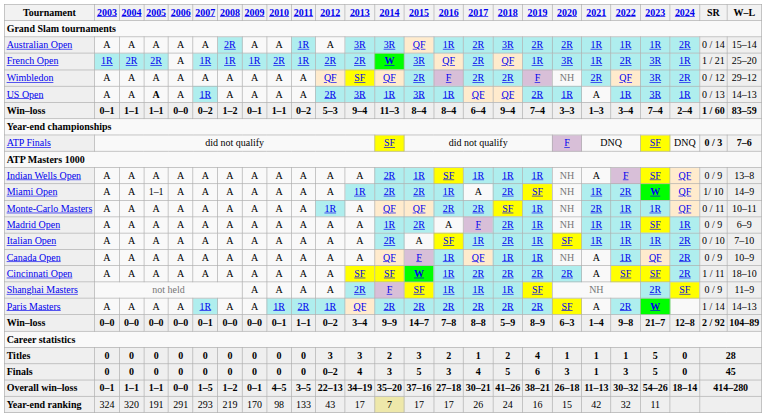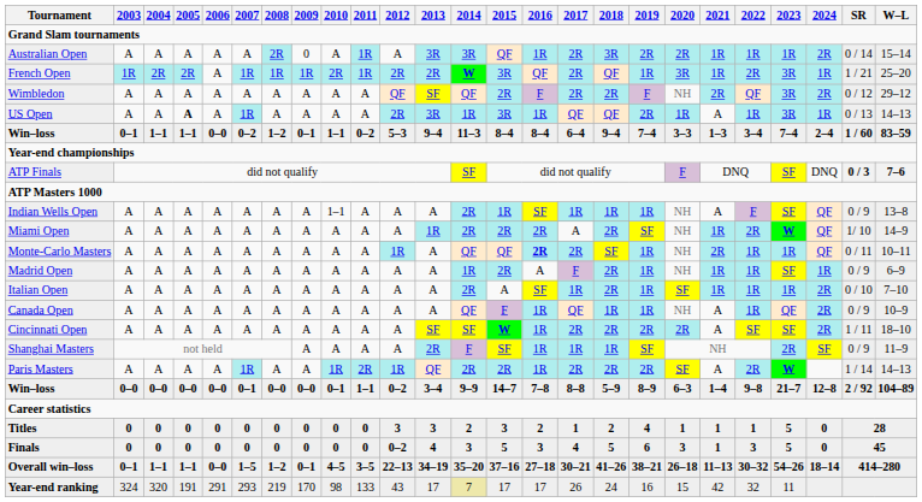 <table class="wikitable nowrap" style=text-align:center;font-size:96%>
 <tr>
 <th>Tournament</th>
 <th><a href='#'>2003</a></th>
 <th><a href='#'>2004</a></th>
 <th><a href='#'>2005</a></th>
 <th><a href='#'>2006</a></th>
 <th><a href='#'>2007</a></th>
 <th><a href='#'>2008</a></th>
 <th><a href='#'>2009</a></th>
 <th><a href='#'>2010</a></th>
 <th><a href='#'>2011</a></th>
 <th><a href='#'>2012</a></th>
 <th><a href='#'>2013</a></th>
 <th><a href='#'>2014</a></th>
 <th><a href='#'>2015</a></th>
 <th><a href='#'>2016</a></th>
 <th><a href='#'>2017</a></th>
 <th><a href='#'>2018</a></th>
 <th><a href='#'>2019</a></th>
 <th><a href='#'>2020</a></th>
 <th><a href='#'>2021</a></th>
 <th><a href='#'>2022</a></th>
 <th><a href='#'>2023</a></th>
 <th><a href='#'>2024</a></th>
 <th>SR</th>
 <th>W–L</th>
 </tr>
 <tr>
 <td colspan=25 align=left><strong>Grand Slam tournaments</strong></td>
 </tr>
 <tr>
 <td align=left bgcolor=efefef><a href='#'>Australian Open</a></td>
 <td>A</td>
 <td>A</td>
 <td>A</td>
 <td>A</td>
 <td>A</td>
 <td bgcolor=afeeee><a href='#'>2R</a></td>
-<td>A</td>
+<td>0</td>
 <td>A</td>
 <td bgcolor=afeeee><a href='#'>1R</a></td>
 <td>A</td>
 <td bgcolor=afeeee><a href='#'>3R</a></td>
 <td bgcolor=afeeee><a href='#'>3R</a></td>
 <td bgcolor=ffebcd><a href='#'>QF</a></td>
 <td bgcolor=afeeee><a href='#'>1R</a></td>
 <td bgcolor=afeeee><a href='#'>2R</a></td>
 <td bgcolor=afeeee><a href='#'>3R</a></td>
 <td bgcolor=afeeee><a href='#'>2R</a></td>
 <td bgcolor=afeeee><a href='#'>2R</a></td>
 <td bgcolor=afeeee><a href='#'>1R</a></td>
 <td bgcolor=afeeee><a href='#'>1R</a></td>
 <td bgcolor=afeeee><a href='#'>1R</a></td>
 <td bgcolor=afeeee><a href='#'>2R</a></td>
 <td bgcolor=efefef>0 / 14</td>
 <td bgcolor=efefef>15–14</td>
 </tr>
 <tr>
 <td align=left bgcolor=efefef><a href='#'>French Open</a></td>
 <td bgcolor=afeeee><a href='#'>1R</a></td>
 <td bgcolor=afeeee><a href='#'>2R</a></td>
 <td bgcolor=afeeee><a href='#'>2R</a></td>
 <td>A</td>
 <td bgcolor=afeeee><a href='#'>1R</a></td>
 <td bgcolor=afeeee><a href='#'>1R</a></td>
 <td bgcolor=afeeee><a href='#'>1R</a></td>
 <td bgcolor=afeeee><a href='#'>2R</a></td>
 <td bgcolor=afeeee><a href='#'>1R</a></td>
 <td bgcolor=afeeee><a href='#'>2R</a></td>
 <td bgcolor=afeeee><a href='#'>2R</a></td>
 <td bgcolor=lime><a href='#'><strong>W</strong></a></td>
 <td bgcolor=afeeee><a href='#'>3R</a></td>
 <td bgcolor=ffebcd><a href='#'>QF</a></td>
 <td bgcolor=afeeee><a href='#'>2R</a></td>
 <td bgcolor=ffebcd><a href='#'>QF</a></td>
 <td bgcolor=afeeee><a href='#'>1R</a></td>
 <td bgcolor=afeeee><a href='#'>3R</a></td>
 <td bgcolor=afeeee><a href='#'>1R</a></td>
 <td bgcolor=afeeee><a href='#'>2R</a></td>
 <td bgcolor=afeeee><a href='#'>3R</a></td>
 <td bgcolor=afeeee><a href='#'>1R</a></td>
 <td bgcolor=efefef>1 / 21</td>
 <td bgcolor=efefef>25–20</td>
 </tr>
 <tr>
 <td align=left bgcolor=efefef><a href='#'>Wimbledon</a></td>
 <td>A</td>
 <td>A</td>
 <td>A</td>
 <td>A</td>
 <td>A</td>
 <td>A</td>
 <td>A</td>
 <td>A</td>
 <td>A</td>
 <td bgcolor=ffebcd><a href='#'>QF</a></td>
 <td bgcolor=yellow><a href='#'>SF</a></td>
 <td bgcolor=ffebcd><a href='#'>QF</a></td>
 <td bgcolor=afeeee><a href='#'>2R</a></td>
 <td bgcolor=thistle><a href='#'>F</a></td>
 <td bgcolor=afeeee><a href='#'>2R</a></td>
 <td bgcolor=afeeee><a href='#'>2R</a></td>
 <td bgcolor=thistle><a href='#'>F</a></td>
 <td style=color:#767676>NH</td>
 <td bgcolor=afeeee><a href='#'>2R</a></td>
 <td bgcolor=ffebcd><a href='#'>QF</a></td>
 <td bgcolor=afeeee><a href='#'>3R</a></td>
 <td bgcolor=afeeee><a href='#'>2R</a></td>
 <td bgcolor=efefef>0 / 12</td>
 <td bgcolor=efefef>29–12</td>
 </tr>
 <tr>
 <td align=left bgcolor=efefef><a href='#'>US Open</a></td>
 <td>A</td>
 <td>A</td>
 <td><strong>A</strong></td>
 <td>A</td>
 <td bgcolor=afeeee><a href='#'>1R</a></td>
 <td>A</td>
 <td>A</td>
 <td>A</td>
 <td>A</td>
 <td bgcolor=afeeee><a href='#'>2R</a></td>
 <td bgcolor=afeeee><a href='#'>3R</a></td>
 <td bgcolor=afeeee><a href='#'>1R</a></td>
 <td bgcolor=afeeee><a href='#'>3R</a></td>
 <td bgcolor=afeeee><a href='#'>1R</a></td>
 <td bgcolor=ffebcd><a href='#'>QF</a></td>
 <td bgcolor=ffebcd><a href='#'>QF</a></td>
 <td bgcolor=afeeee><a href='#'>2R</a></td>
 <td bgcolor=afeeee><a href='#'>1R</a></td>
 <td>A</td>
 <td bgcolor=afeeee><a href='#'>1R</a></td>
 <td bgcolor=afeeee><a href='#'>3R</a></td>
 <td bgcolor=afeeee><a href='#'>1R</a></td>
 <td bgcolor=efefef>0 / 13</td>
 <td bgcolor=efefef>14–13</td>
 </tr>
 <tr style=font-weight:bold;background:#efefef>
 <td style=text-align:left>Win–loss</td>
 <td>0–1</td>
 <td>1–1</td>
 <td>1–1</td>
 <td>0–0</td>
 <td>0–2</td>
 <td>1–2</td>
 <td>0–1</td>
 <td>1–1</td>
 <td>0–2</td>
 <td>5–3</td>
 <td>9–4</td>
 <td>11–3</td>
 <td>8–4</td>
 <td>8–4</td>
 <td>6–4</td>
 <td>9–4</td>
 <td>7–4</td>
 <td>3–3</td>
 <td>1–3</td>
 <td>3–4</td>
 <td>7–4</td>
 <td>2–4</td>
 <td>1 / 60</td>
 <td>83–59</td>
 </tr>
 <tr>
 <td colspan=25 align=left><strong>Year-end championships</strong></td>
 </tr>
 <tr>
 <td align=left bgcolor=efefef><a href='#'>ATP Finals</a></td>
 <td colspan=11>did not qualify</td>
 <td bgcolor=yellow><a href='#'>SF</a></td>
 <td colspan=5>did not qualify</td>
 <td bgcolor=thistle><a href='#'>F</a></td>
 <td colspan=2>DNQ</td>
 <td bgcolor=yellow><a href='#'>SF</a></td>
 <td>DNQ</td>
 <th>0 / 3</th>
 <th>7–6</th>
 </tr>
 <tr>
 <td colspan=25 align=left><strong>ATP Masters 1000</strong></td>
 </tr>
 <tr>
 <td align=left bgcolor=efefef><a href='#'>Indian Wells Open</a></td>
 <td>A</td>
 <td>A</td>
 <td>A</td>
 <td>A</td>
 <td>A</td>
 <td>A</td>
 <td>A</td>
-<td>A</td>
+<td>1–1</td>
 <td>A</td>
 <td>A</td>
 <td>A</td>
 <td bgcolor=afeeee><a href='#'>2R</a></td>
 <td bgcolor=afeeee><a href='#'>1R</a></td>
 <td bgcolor=yellow><a href='#'>SF</a></td>
 <td bgcolor=afeeee><a href='#'>1R</a></td>
 <td bgcolor=afeeee><a href='#'>1R</a></td>
 <td bgcolor=afeeee><a href='#'>1R</a></td>
 <td style="color:#767676">NH</td>
 <td>A</td>
 <td bgcolor=thistle><a href='#'>F</a></td>
 <td bgcolor=yellow><a href='#'>SF</a></td>
 <td bgcolor=ffebcd><a href='#'>QF</a></td>
 <td bgcolor=efefef>0 / 9</td>
 <td bgcolor=efefef>13–8</td>
 </tr>
 <tr>
 <td align=left bgcolor=efefef><a href='#'>Miami Open</a></td>
 <td>A</td>
 <td>A</td>
-<td>1–1</td>
+<td>A</td>
 <td>A</td>
 <td>A</td>
 <td>A</td>
 <td>A</td>
 <td>A</td>
 <td>A</td>
 <td>A</td>
 <td bgcolor=afeeee><a href='#'>1R</a></td>
 <td bgcolor=afeeee><a href='#'>2R</a></td>
 <td bgcolor=afeeee><a href='#'>2R</a></td>
-<td bgcolor=afeeee><a href='#'>1R</a></td>
+<td bgcolor=afeeee><a href='#'>2R</a></td>
 <td>A</td>
 <td bgcolor=afeeee><a href='#'>2R</a></td>
 <td bgcolor=yellow><a href='#'>SF</a></td>
 <td style=color:#767676>NH</td>
 <td bgcolor=afeeee><a href='#'>1R</a></td>
 <td bgcolor=afeeee><a href='#'>2R</a></td>
 <td bgcolor=lime><a href='#'><strong>W</strong></a></td>
 <td bgcolor=ffebcd><a href='#'>QF</a></td>
 <td bgcolor=efefef>1/ 10</td>
 <td bgcolor=efefef>14–9</td>
 </tr>
 <tr>
 <td align=left bgcolor=efefef><a href='#'>Monte-Carlo Masters</a></td>
 <td>A</td>
 <td>A</td>
 <td>A</td>
 <td>A</td>
 <td>A</td>
 <td>A</td>
 <td>A</td>
 <td>A</td>
 <td>A</td>
 <td bgcolor=afeeee><a href='#'>1R</a></td>
 <td>A</td>
 <td bgcolor=ffebcd><a href='#'>QF</a></td>
 <td bgcolor=ffebcd><a href='#'>QF</a></td>
-<td bgcolor=afeeee><a href='#'>2R</a></td>
+<td bgcolor=afeeee><strong><a href='#'>2R</a></strong></td>
 <td bgcolor=afeeee><a href='#'>2R</a></td>
 <td bgcolor=yellow><a href='#'>SF</a></td>
 <td bgcolor=afeeee><a href='#'>1R</a></td>
 <td style=color:#767676>NH</td>
 <td bgcolor=afeeee><a href='#'>2R</a></td>
 <td bgcolor=afeeee><a href='#'>1R</a></td>
 <td bgcolor=afeeee><a href='#'>1R</a></td>
 <td bgcolor=ffebcd><a href='#'>QF</a></td>
 <td bgcolor=efefef>0 / 11</td>
 <td bgcolor=efefef>10–11</td>
 </tr>
 <tr>
 <td align=left bgcolor=efefef><a href='#'>Madrid Open</a></td>
 <td>A</td>
 <td>A</td>
 <td>A</td>
 <td>A</td>
 <td>A</td>
 <td>A</td>
 <td>A</td>
 <td>A</td>
 <td>A</td>
 <td>A</td>
 <td>A</td>
 <td bgcolor=afeeee><a href='#'>1R</a></td>
 <td bgcolor=afeeee><a href='#'>2R</a></td>
 <td>A</td>
 <td bgcolor=thistle><a href='#'>F</a></td>
 <td bgcolor=afeeee><a href='#'>2R</a></td>
 <td bgcolor=afeeee><a href='#'>1R</a></td>
 <td style=color:#767676>NH</td>
 <td bgcolor=afeeee><a href='#'>1R</a></td>
 <td bgcolor=afeeee><a href='#'>1R</a></td>
 <td bgcolor=yellow><a href='#'>SF</a></td>
 <td bgcolor=afeeee><a href='#'>1R</a></td>
 <td bgcolor=efefef>0 / 9</td>
 <td bgcolor=efefef>6–9</td>
 </tr>
 <tr>
 <td align=left bgcolor=efefef><a href='#'>Italian Open</a></td>
 <td>A</td>
 <td>A</td>
 <td>A</td>
 <td>A</td>
 <td>A</td>
 <td>A</td>
 <td>A</td>
 <td>A</td>
 <td>A</td>
 <td>A</td>
 <td>A</td>
 <td bgcolor=afeeee><a href='#'>2R</a></td>
 <td>A</td>
 <td bgcolor=yellow><a href='#'>SF</a></td>
 <td bgcolor=afeeee><a href='#'>1R</a></td>
 <td bgcolor=afeeee><a href='#'>2R</a></td>
 <td bgcolor=afeeee><a href='#'>1R</a></td>
 <td bgcolor=yellow><a href='#'>SF</a></td>
 <td bgcolor=afeeee><a href='#'>1R</a></td>
 <td bgcolor=afeeee><a href='#'>1R</a></td>
 <td bgcolor=afeeee><a href='#'>1R</a></td>
 <td bgcolor=afeeee><a href='#'>2R</a></td>
 <td bgcolor=efefef>0 / 10</td>
 <td bgcolor=efefef>7–10</td>
 </tr>
 <tr>
 <td align=left bgcolor=efefef><a href='#'>Canada Open</a></td>
 <td>A</td>
 <td>A</td>
 <td>A</td>
 <td>A</td>
 <td>A</td>
 <td>A</td>
 <td>A</td>
 <td>A</td>
 <td>A</td>
 <td>A</td>
 <td>A</td>
 <td bgcolor=ffebcd><a href='#'>QF</a></td>
 <td bgcolor=thistle><a href='#'>F</a></td>
 <td bgcolor=afeeee><a href='#'>1R</a></td>
 <td bgcolor=ffebcd><a href='#'>QF</a></td>
 <td bgcolor=afeeee><a href='#'>1R</a></td>
 <td bgcolor=afeeee><a href='#'>1R</a></td>
 <td style=color:#767676>NH</td>
 <td>A</td>
 <td bgcolor=afeeee><a href='#'>1R</a></td>
 <td bgcolor=ffebcd><a href='#'>QF</a></td>
 <td bgcolor=afeeee><a href='#'>2R</a></td>
 <td bgcolor=efefef>0 / 9</td>
 <td bgcolor=efefef>10–9</td>
 </tr>
 <tr>
 <td align=left bgcolor=efefef><a href='#'>Cincinnati Open</a></td>
 <td>A</td>
 <td>A</td>
 <td>A</td>
 <td>A</td>
 <td>A</td>
 <td>A</td>
 <td>A</td>
 <td>A</td>
 <td>A</td>
 <td>A</td>
 <td bgcolor=yellow><a href='#'>SF</a></td>
 <td bgcolor=yellow><a href='#'>SF</a></td>
 <td bgcolor=lime><strong><a href='#'>W</a></strong></td>
 <td bgcolor=afeeee><a href='#'>1R</a></td>
 <td bgcolor=afeeee><a href='#'>2R</a></td>
 <td bgcolor=afeeee><a href='#'>2R</a></td>
 <td bgcolor=afeeee><a href='#'>2R</a></td>
 <td bgcolor=afeeee><a href='#'>2R</a></td>
 <td>A</td>
 <td bgcolor=yellow><a href='#'>SF</a></td>
 <td bgcolor=yellow><a href='#'>SF</a></td>
 <td bgcolor=afeeee><a href='#'>2R</a></td>
 <td bgcolor=efefef>1 / 11</td>
 <td bgcolor=efefef>18–10</td>
 </tr>
 <tr>
 <td align=left bgcolor=efefef><a href='#'>Shanghai Masters</a></td>
 <td colspan=6 style=color:#767676>not held</td>
 <td>A</td>
 <td>A</td>
 <td>A</td>
 <td>A</td>
 <td bgcolor=afeeee><a href='#'>2R</a></td>
 <td bgcolor=thistle><a href='#'>F</a></td>
 <td bgcolor=yellow><a href='#'>SF</a></td>
 <td bgcolor=afeeee><a href='#'>1R</a></td>
 <td bgcolor=afeeee><a href='#'>1R</a></td>
 <td bgcolor=afeeee><a href='#'>1R</a></td>
 <td bgcolor=yellow><a href='#'>SF</a></td>
 <td colspan=3 style=color:#767676>NH</td>
 <td bgcolor=afeeee><a href='#'>2R</a></td>
 <td bgcolor=yellow><a href='#'>SF</a></td>
 <td bgcolor=efefef>0 / 9</td>
 <td bgcolor=efefef>11–9</td>
 </tr>
 <tr>
 <td align=left bgcolor=efefef><a href='#'>Paris Masters</a></td>
 <td>A</td>
 <td>A</td>
 <td>A</td>
 <td>A</td>
 <td bgcolor=afeeee><a href='#'>1R</a></td>
 <td>A</td>
 <td>A</td>
 <td bgcolor=afeeee><a href='#'>1R</a></td>
 <td bgcolor=afeeee><a href='#'>2R</a></td>
 <td bgcolor=afeeee><a href='#'>1R</a></td>
 <td bgcolor=ffebcd><a href='#'>QF</a></td>
 <td bgcolor=afeeee><a href='#'>2R</a></td>
 <td bgcolor=afeeee><a href='#'>2R</a></td>
-<td bgcolor=afeeee><a href='#'>2R</a></td>
+<td bgcolor=afeeee><a href='#'>1R</a></td>
 <td bgcolor=afeeee><a href='#'>2R</a></td>
 <td bgcolor=afeeee><a href='#'>2R</a></td>
 <td bgcolor=afeeee><a href='#'>2R</a></td>
 <td bgcolor=yellow><a href='#'>SF</a></td>
 <td>A</td>
 <td bgcolor=afeeee><a href='#'>2R</a></td>
 <td bgcolor=lime><strong><a href='#'>W</a></strong></td>
 <td></td>
 <td bgcolor=efefef>1 / 14</td>
 <td bgcolor=efefef>14–13</td>
 </tr>
 <tr style="font-weight:bold;background:#efefef">
 <td style=text-align:left>Win–loss</td>
 <td>0–0</td>
 <td>0–0</td>
 <td>0–0</td>
 <td>0–0</td>
 <td>0–1</td>
 <td>0–0</td>
 <td>0–0</td>
 <td>0–1</td>
 <td>1–1</td>
 <td>0–2</td>
 <td>3–4</td>
 <td>9–9</td>
 <td>14–7</td>
 <td>7–8</td>
 <td>8–8</td>
 <td>5–9</td>
 <td>8–9</td>
 <td>6–3</td>
 <td>1–4</td>
 <td>9–8</td>
 <td>21–7</td>
 <td>12–8</td>
 <td>2 / 92</td>
 <td>104–89</td>
 </tr>
 <tr>
 <td colspan=25 align=left><strong>Career statistics</strong></td>
 </tr>
 <tr style="font-weight:bold;background:#efefef">
 <td bgcolor=efefef align=left>Titles</td>
 <td>0</td>
 <td>0</td>
 <td>0</td>
 <td>0</td>
 <td>0</td>
 <td>0</td>
 <td>0</td>
 <td>0</td>
 <td>0</td>
 <td>3</td>
 <td>3</td>
 <td>2</td>
 <td>3</td>
 <td>2</td>
 <td>1</td>
 <td>2</td>
 <td>4</td>
 <td>1</td>
 <td>1</td>
 <td>1</td>
 <td>5</td>
 <td>0</td>
 <td colspan=2>28</td>
 </tr>
 <tr style="font-weight:bold;background:#efefef">
 <td bgcolor=efefef align=left>Finals</td>
 <td>0</td>
 <td>0</td>
 <td>0</td>
 <td>0</td>
 <td>0</td>
 <td>0</td>
 <td>0</td>
 <td>0</td>
 <td>0</td>
 <td>0–2</td>
 <td>4</td>
 <td>3</td>
 <td>5</td>
 <td>3</td>
 <td>4</td>
 <td>5</td>
 <td>6</td>
 <td>3</td>
 <td>1</td>
 <td>3</td>
 <td>5</td>
 <td>0</td>
 <td colspan=2 bgcolor=efefef>45</td>
 </tr>
 <tr style="font-weight:bold;background:#efefef">
 <td bgcolor=efefef style=text-align:left>Overall win–loss</td>
 <td>0–1</td>
 <td>1–1</td>
 <td>1–1</td>
 <td>0–0</td>
 <td>1–5</td>
 <td>1–2</td>
 <td>0–1</td>
 <td>4–5</td>
 <td>3–5</td>
 <td>22–13</td>
 <td>34–19</td>
 <td>35–20</td>
 <td>37–16</td>
 <td>27–18</td>
 <td>30–21</td>
 <td>41–26</td>
 <td>38–21</td>
 <td>26–18</td>
 <td>11–13</td>
 <td>30–32</td>
 <td>54–26</td>
 <td>18–14</td>
 <td colspan="2">414–280</td>
 </tr>
 <tr bgcolor=efefef>
 <td bgcolor=efefef align=left><strong>Year-end ranking</strong></td>
 <td>324</td>
 <td>320</td>
 <td>191</td>
 <td>291</td>
 <td>293</td>
 <td>219</td>
 <td>170</td>
 <td>98</td>
 <td>133</td>
 <td>43</td>
 <td>17</td>
 <td bgcolor=eee8aa>7</td>
 <td>17</td>
 <td>17</td>
 <td>26</td>
 <td>24</td>
 <td>16</td>
 <td>15</td>
 <td>42</td>
 <td>32</td>
 <td>11</td>
 <td></td>
 <td colspan="2"><strong></strong></td>
 </tr>
 </table>
